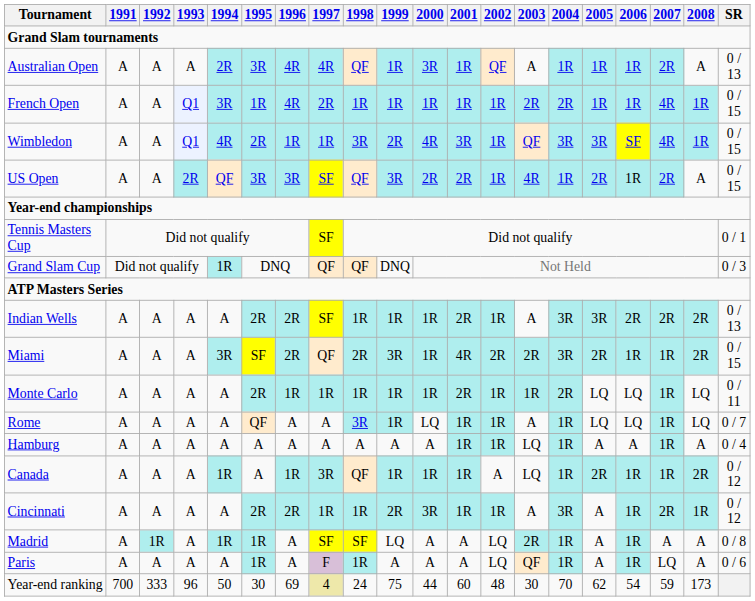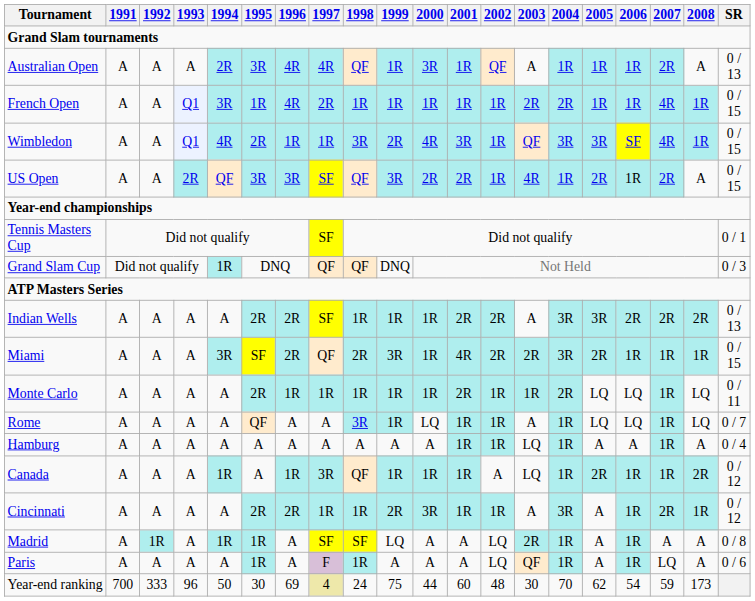 <table class=wikitable style=text-align:center>
 <tr>
 <th>Tournament</th>
 <th><a href='#'>1991</a></th>
 <th><a href='#'>1992</a></th>
 <th><a href='#'>1993</a></th>
 <th><a href='#'>1994</a></th>
 <th><a href='#'>1995</a></th>
 <th><a href='#'>1996</a></th>
 <th><a href='#'>1997</a></th>
 <th><a href='#'>1998</a></th>
 <th><a href='#'>1999</a></th>
 <th><a href='#'>2000</a></th>
 <th><a href='#'>2001</a></th>
 <th><a href='#'>2002</a></th>
 <th><a href='#'>2003</a></th>
 <th><a href='#'>2004</a></th>
 <th><a href='#'>2005</a></th>
 <th><a href='#'>2006</a></th>
 <th><a href='#'>2007</a></th>
 <th><a href='#'>2008</a></th>
 <th>SR</th>
 </tr>
 <tr>
 <td colspan=20 align=left><strong>Grand Slam tournaments</strong></td>
 </tr>
 <tr>
 <td align=left><a href='#'>Australian Open</a></td>
 <td>A</td>
 <td>A</td>
 <td>A</td>
 <td bgcolor=afeeee><a href='#'>2R</a></td>
 <td bgcolor=afeeee><a href='#'>3R</a></td>
 <td bgcolor=afeeee><a href='#'>4R</a></td>
 <td bgcolor=afeeee><a href='#'>4R</a></td>
 <td bgcolor=ffebcd><a href='#'>QF</a></td>
 <td bgcolor=afeeee><a href='#'>1R</a></td>
 <td bgcolor=afeeee><a href='#'>3R</a></td>
 <td bgcolor=afeeee><a href='#'>1R</a></td>
 <td bgcolor=ffebcd><a href='#'>QF</a></td>
 <td>A</td>
 <td bgcolor=afeeee><a href='#'>1R</a></td>
 <td bgcolor=afeeee><a href='#'>1R</a></td>
 <td bgcolor=afeeee><a href='#'>1R</a></td>
 <td bgcolor=afeeee><a href='#'>2R</a></td>
 <td>A</td>
 <td>0 / 13</td>
 </tr>
 <tr>
 <td align=left><a href='#'>French Open</a></td>
 <td>A</td>
 <td>A</td>
 <td bgcolor=ecf2ff><a href='#'>Q1</a></td>
 <td bgcolor=afeeee><a href='#'>3R</a></td>
 <td bgcolor=afeeee><a href='#'>1R</a></td>
 <td bgcolor=afeeee><a href='#'>4R</a></td>
 <td bgcolor=afeeee><a href='#'>2R</a></td>
 <td bgcolor=afeeee><a href='#'>1R</a></td>
 <td bgcolor=afeeee><a href='#'>1R</a></td>
 <td bgcolor=afeeee><a href='#'>1R</a></td>
 <td bgcolor=afeeee><a href='#'>1R</a></td>
 <td bgcolor=afeeee><a href='#'>1R</a></td>
 <td bgcolor=afeeee><a href='#'>2R</a></td>
 <td bgcolor=afeeee><a href='#'>2R</a></td>
 <td bgcolor=afeeee><a href='#'>1R</a></td>
 <td bgcolor=afeeee><a href='#'>1R</a></td>
 <td bgcolor=afeeee><a href='#'>4R</a></td>
 <td bgcolor=afeeee><a href='#'>1R</a></td>
 <td>0 / 15</td>
 </tr>
 <tr>
 <td align=left><a href='#'>Wimbledon</a></td>
 <td>A</td>
 <td>A</td>
 <td bgcolor=ecf2ff><a href='#'>Q1</a></td>
 <td bgcolor=afeeee><a href='#'>4R</a></td>
 <td bgcolor=afeeee><a href='#'>2R</a></td>
 <td bgcolor=afeeee><a href='#'>1R</a></td>
 <td bgcolor=afeeee><a href='#'>1R</a></td>
 <td bgcolor=afeeee><a href='#'>3R</a></td>
 <td bgcolor=afeeee><a href='#'>2R</a></td>
 <td bgcolor=afeeee><a href='#'>4R</a></td>
 <td bgcolor=afeeee><a href='#'>3R</a></td>
 <td bgcolor=afeeee><a href='#'>1R</a></td>
 <td bgcolor=ffebcd><a href='#'>QF</a></td>
 <td bgcolor=afeeee><a href='#'>3R</a></td>
 <td bgcolor=afeeee><a href='#'>3R</a></td>
 <td bgcolor=yellow><a href='#'>SF</a></td>
 <td bgcolor=afeeee><a href='#'>4R</a></td>
 <td bgcolor=afeeee><a href='#'>1R</a></td>
 <td>0 / 15</td>
 </tr>
 <tr>
 <td align=left><a href='#'>US Open</a></td>
 <td>A</td>
 <td>A</td>
 <td bgcolor=afeeee><a href='#'>2R</a></td>
 <td bgcolor=ffebcd><a href='#'>QF</a></td>
 <td bgcolor=afeeee><a href='#'>3R</a></td>
 <td bgcolor=afeeee><a href='#'>3R</a></td>
 <td bgcolor=yellow><a href='#'>SF</a></td>
 <td bgcolor=ffebcd><a href='#'>QF</a></td>
 <td bgcolor=afeeee><a href='#'>3R</a></td>
 <td bgcolor=afeeee><a href='#'>2R</a></td>
 <td bgcolor=afeeee><a href='#'>2R</a></td>
 <td bgcolor=afeeee><a href='#'>1R</a></td>
 <td bgcolor=afeeee><a href='#'>4R</a></td>
 <td bgcolor=afeeee><a href='#'>1R</a></td>
 <td bgcolor=afeeee><a href='#'>2R</a></td>
 <td bgcolor=afeeee>1R</td>
 <td bgcolor=afeeee><a href='#'>2R</a></td>
 <td>A</td>
 <td>0 / 15</td>
 </tr>
 <tr>
 <td colspan=21 align=left><strong>Year-end championships</strong></td>
 </tr>
 <tr>
 <td align=left><a href='#'>Tennis Masters Cup</a></td>
 <td align="center" colspan="6">Did not qualify</td>
 <td bgcolor=yellow>SF</td>
 <td align="center" colspan="11">Did not qualify</td>
 <td>0 / 1</td>
 </tr>
 <tr>
 <td align=left><a href='#'>Grand Slam Cup</a></td>
 <td align="center" colspan="3">Did not qualify</td>
 <td bgcolor=afeeee>1R</td>
 <td align="center" colspan="2">DNQ</td>
 <td bgcolor=ffebcd>QF</td>
 <td bgcolor=ffebcd>QF</td>
 <td align="center" colspan="1">DNQ</td>
 <td align="center" colspan="9" style="color:#767676;">Not Held</td>
 <td>0 / 3</td>
 </tr>
 <tr>
 <td colspan=20 align=left><strong>ATP Masters Series</strong></td>
 </tr>
 <tr>
 <td align=left><a href='#'>Indian Wells</a></td>
 <td>A</td>
 <td>A</td>
 <td>A</td>
 <td>A</td>
 <td bgcolor=afeeee>2R</td>
 <td bgcolor=afeeee>2R</td>
 <td bgcolor=yellow>SF</td>
 <td bgcolor=afeeee>1R</td>
 <td bgcolor=afeeee>1R</td>
 <td bgcolor=afeeee>1R</td>
 <td bgcolor=afeeee>2R</td>
-<td bgcolor=afeeee>1R</td>
+<td bgcolor=afeeee>2R</td>
 <td>A</td>
 <td bgcolor=afeeee>3R</td>
 <td bgcolor=afeeee>3R</td>
 <td bgcolor=afeeee>2R</td>
 <td bgcolor=afeeee>2R</td>
 <td bgcolor=afeeee>2R</td>
 <td>0 / 13</td>
 </tr>
 <tr>
 <td align=left><a href='#'>Miami</a></td>
 <td>A</td>
 <td>A</td>
 <td>A</td>
 <td bgcolor=afeeee>3R</td>
 <td bgcolor=yellow>SF</td>
 <td bgcolor=afeeee>2R</td>
 <td bgcolor=ffebcd>QF</td>
 <td bgcolor=afeeee>2R</td>
 <td bgcolor=afeeee>3R</td>
 <td bgcolor=afeeee>1R</td>
 <td bgcolor=afeeee>4R</td>
 <td bgcolor=afeeee>2R</td>
 <td bgcolor=afeeee>2R</td>
 <td bgcolor=afeeee>3R</td>
 <td bgcolor=afeeee>2R</td>
 <td bgcolor=afeeee>1R</td>
 <td bgcolor=afeeee>1R</td>
-<td bgcolor=afeeee>2R</td>
+<td bgcolor=afeeee>1R</td>
 <td>0 / 15</td>
 </tr>
 <tr>
 <td align=left><a href='#'>Monte Carlo</a></td>
 <td>A</td>
 <td>A</td>
 <td>A</td>
 <td>A</td>
 <td bgcolor=afeeee>2R</td>
 <td bgcolor=afeeee>1R</td>
 <td bgcolor=afeeee>1R</td>
 <td bgcolor=afeeee>1R</td>
 <td bgcolor=afeeee>1R</td>
 <td bgcolor=afeeee>1R</td>
 <td bgcolor=afeeee>2R</td>
 <td bgcolor=afeeee>1R</td>
 <td bgcolor=afeeee>1R</td>
 <td bgcolor=afeeee>2R</td>
 <td>LQ</td>
 <td>LQ</td>
 <td bgcolor=afeeee>1R</td>
 <td>LQ</td>
 <td>0 / 11</td>
 </tr>
 <tr>
 <td align=left><a href='#'>Rome</a></td>
 <td>A</td>
 <td>A</td>
 <td>A</td>
 <td>A</td>
 <td bgcolor=ffebcd>QF</td>
 <td>A</td>
 <td>A</td>
 <td bgcolor=afeeee><a href='#'>3R</a></td>
 <td bgcolor=afeeee>1R</td>
 <td>LQ</td>
 <td bgcolor=afeeee>1R</td>
 <td bgcolor=afeeee>1R</td>
 <td>A</td>
 <td bgcolor=afeeee>1R</td>
 <td>LQ</td>
 <td>LQ</td>
 <td bgcolor=afeeee>1R</td>
 <td>LQ</td>
 <td>0 / 7</td>
 </tr>
 <tr>
 <td align=left><a href='#'>Hamburg</a></td>
 <td>A</td>
 <td>A</td>
 <td>A</td>
 <td>A</td>
 <td>A</td>
 <td>A</td>
 <td>A</td>
 <td>A</td>
 <td>A</td>
 <td>A</td>
 <td bgcolor=afeeee>1R</td>
 <td bgcolor=afeeee>1R</td>
 <td>LQ</td>
 <td bgcolor=afeeee>1R</td>
 <td>A</td>
 <td>A</td>
 <td bgcolor=afeeee>1R</td>
 <td>A</td>
 <td>0 / 4</td>
 </tr>
 <tr>
 <td align=left><a href='#'>Canada</a></td>
 <td>A</td>
 <td>A</td>
 <td>A</td>
 <td bgcolor=afeeee>1R</td>
 <td>A</td>
 <td bgcolor=afeeee>1R</td>
 <td bgcolor=afeeee>3R</td>
 <td bgcolor=ffebcd>QF</td>
 <td bgcolor=afeeee>1R</td>
 <td bgcolor=afeeee>1R</td>
 <td bgcolor=afeeee>1R</td>
 <td>A</td>
 <td>LQ</td>
 <td bgcolor=afeeee>1R</td>
 <td bgcolor=afeeee>2R</td>
 <td bgcolor=afeeee>1R</td>
 <td bgcolor=afeeee>1R</td>
 <td bgcolor=afeeee>2R</td>
 <td>0 / 12</td>
 </tr>
 <tr>
 <td align=left><a href='#'>Cincinnati</a></td>
 <td>A</td>
 <td>A</td>
 <td>A</td>
 <td>A</td>
 <td bgcolor=afeeee>2R</td>
 <td bgcolor=afeeee>2R</td>
 <td bgcolor=afeeee>1R</td>
 <td bgcolor=afeeee>1R</td>
 <td bgcolor=afeeee>2R</td>
 <td bgcolor=afeeee>3R</td>
 <td bgcolor=afeeee>1R</td>
 <td bgcolor=afeeee>1R</td>
 <td>A</td>
 <td bgcolor=afeeee>3R</td>
 <td>A</td>
 <td bgcolor=afeeee>1R</td>
 <td bgcolor=afeeee>2R</td>
 <td bgcolor=afeeee>1R</td>
 <td>0 / 12</td>
 </tr>
 <tr>
 <td align=left><a href='#'>Madrid</a></td>
 <td>A</td>
 <td bgcolor=afeeee>1R</td>
 <td>A</td>
 <td bgcolor=afeeee>1R</td>
 <td bgcolor=afeeee>1R</td>
 <td>A</td>
 <td bgcolor=yellow>SF</td>
 <td bgcolor=yellow>SF</td>
 <td>LQ</td>
 <td>A</td>
 <td>A</td>
 <td>LQ</td>
 <td bgcolor=afeeee>2R</td>
 <td bgcolor=afeeee>1R</td>
 <td>A</td>
 <td bgcolor=afeeee>1R</td>
 <td>A</td>
 <td>A</td>
 <td>0 / 8</td>
 </tr>
 <tr>
 <td align=left><a href='#'>Paris</a></td>
 <td>A</td>
 <td>A</td>
 <td>A</td>
 <td>A</td>
 <td bgcolor=afeeee>1R</td>
 <td>A</td>
 <td bgcolor=D8BFD8>F</td>
 <td bgcolor=afeeee>1R</td>
 <td>A</td>
 <td>A</td>
 <td>A</td>
 <td>LQ</td>
 <td bgcolor=ffebcd>QF</td>
 <td bgcolor=afeeee>1R</td>
 <td>A</td>
 <td bgcolor=afeeee>1R</td>
 <td>LQ</td>
 <td>A</td>
 <td>0 / 6</td>
 </tr>
 <tr>
 <td align=left>Year-end ranking</td>
 <td>700</td>
 <td>333</td>
 <td>96</td>
 <td>50</td>
 <td>30</td>
 <td>69</td>
 <td bgcolor=EEE8AA>4</td>
 <td>24</td>
 <td>75</td>
 <td>44</td>
 <td>60</td>
 <td>48</td>
 <td>30</td>
 <td>70</td>
 <td>62</td>
 <td>54</td>
 <td>59</td>
 <td>173</td>
 <th></th>
 </tr>
 </table>
